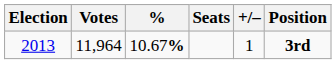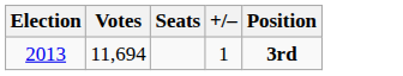 <table class="wikitable" style="text-align:center">
 <tr>
 <th>Election</th>
 <th><strong>Votes</strong></th>
-<th><strong>%</strong></th>
 <th><strong>Seats</strong></th>
 <th>+/–</th>
 <th><strong>Position</strong></th>
 </tr>
 <tr>
 <td><a href='#'>2013</a></td>
-<td>11,964</td>
-<td>10.67<strong>%</strong></td>
+<td>11,694</td>
 <td></td>
 <td> 1</td>
 <td><strong> 3rd</strong></td>
 </tr>
 </table>
